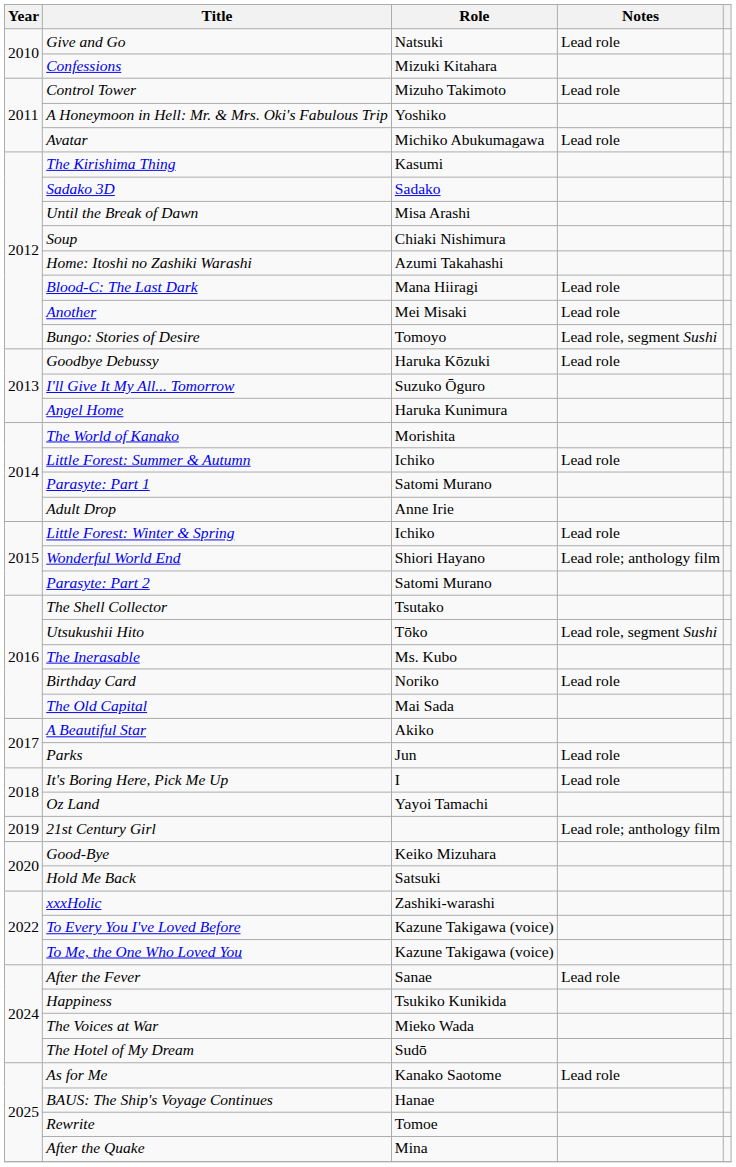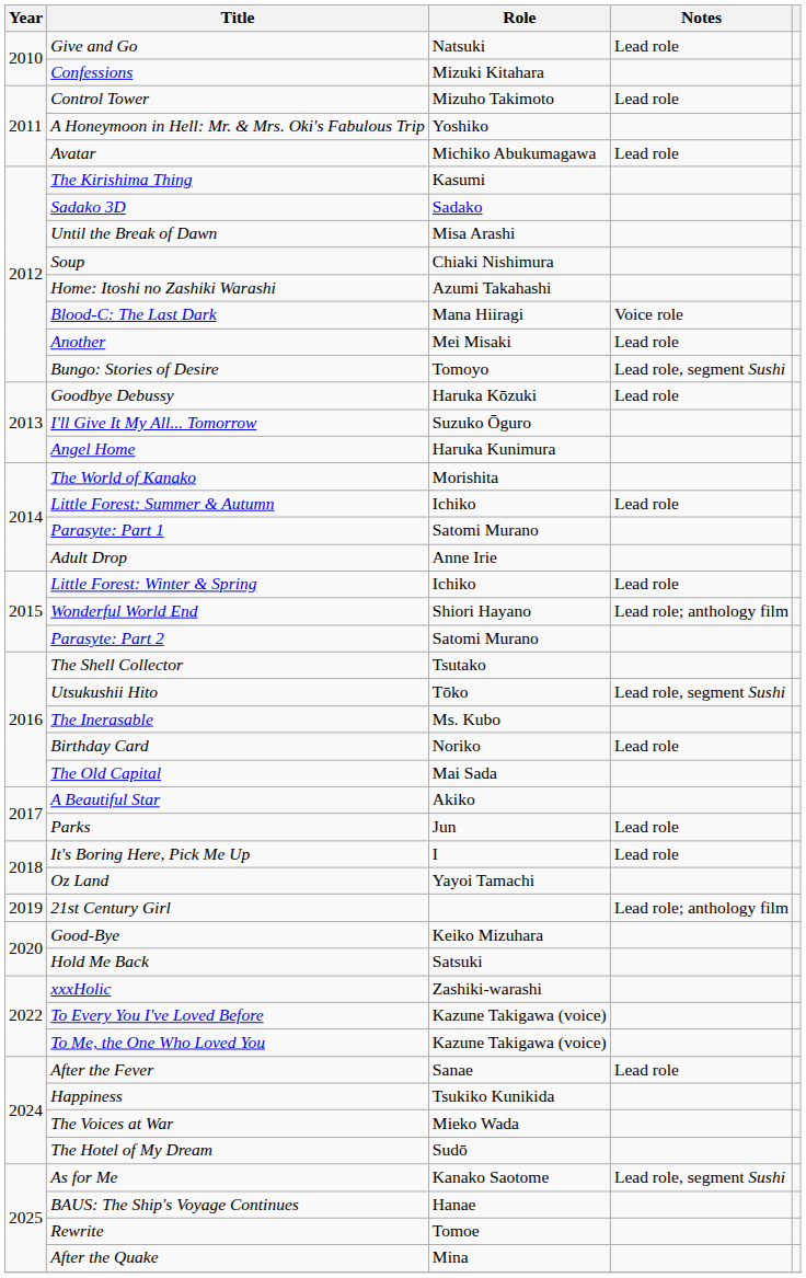 <table class="wikitable sortable">
 <tr>
 <th>Year</th>
 <th>Title</th>
 <th>Role</th>
 <th class = "unsortable">Notes</th>
 <th class = "unsortable"></th>
 </tr>
 <tr>
 <td rowspan=2>2010</td>
 <td><em>Give and Go</em></td>
 <td>Natsuki</td>
 <td>Lead role</td>
 <td></td>
 </tr>
 <tr>
 <td><em><a href='#'>Confessions</a></em></td>
 <td>Mizuki Kitahara</td>
 <td></td>
 <td></td>
 </tr>
 <tr>
 <td rowspan=3>2011</td>
 <td><em>Control Tower</em></td>
 <td>Mizuho Takimoto</td>
 <td>Lead role</td>
 <td></td>
 </tr>
 <tr>
 <td><em>A Honeymoon in Hell: Mr. & Mrs. Oki's Fabulous Trip</em></td>
 <td>Yoshiko</td>
 <td></td>
 <td></td>
 </tr>
 <tr>
 <td><em>Avatar</em></td>
 <td>Michiko Abukumagawa</td>
 <td>Lead role</td>
 <td></td>
 </tr>
 <tr>
 <td rowspan=8>2012</td>
 <td><em><a href='#'>The Kirishima Thing</a></em></td>
 <td>Kasumi</td>
 <td></td>
 <td></td>
 </tr>
 <tr>
 <td><em><a href='#'>Sadako 3D</a></em></td>
 <td><a href='#'>Sadako</a></td>
 <td></td>
 <td></td>
 </tr>
 <tr>
 <td><em>Until the Break of Dawn</em></td>
 <td>Misa Arashi</td>
 <td></td>
 <td></td>
 </tr>
 <tr>
 <td><em>Soup</em></td>
 <td>Chiaki Nishimura</td>
 <td></td>
 <td></td>
 </tr>
 <tr>
 <td><em>Home: Itoshi no Zashiki Warashi</em></td>
 <td>Azumi Takahashi</td>
 <td></td>
 <td></td>
 </tr>
 <tr>
 <td><em><a href='#'>Blood-C: The Last Dark</a></em></td>
 <td>Mana Hiiragi</td>
-<td>Lead role</td>
+<td>Voice role</td>
 <td></td>
 </tr>
 <tr>
 <td><em><a href='#'>Another</a></em></td>
 <td>Mei Misaki</td>
 <td>Lead role</td>
 <td></td>
 </tr>
 <tr>
 <td><em>Bungo: Stories of Desire</em></td>
 <td>Tomoyo</td>
 <td>Lead role, segment <em>Sushi</em></td>
 <td></td>
 </tr>
 <tr>
 <td rowspan=3>2013</td>
 <td><em>Goodbye Debussy</em></td>
 <td>Haruka Kōzuki</td>
 <td>Lead role</td>
 <td></td>
 </tr>
 <tr>
 <td><em><a href='#'>I'll Give It My All... Tomorrow</a></em></td>
 <td>Suzuko Ōguro</td>
 <td></td>
 <td></td>
 </tr>
 <tr>
 <td><em><a href='#'>Angel Home</a></em></td>
 <td>Haruka Kunimura</td>
 <td></td>
 <td></td>
 </tr>
 <tr>
 <td rowspan=4>2014</td>
 <td><em><a href='#'>The World of Kanako</a></em></td>
 <td>Morishita</td>
 <td></td>
 <td></td>
 </tr>
 <tr>
 <td><em><a href='#'>Little Forest: Summer & Autumn</a></em></td>
 <td>Ichiko</td>
 <td>Lead role</td>
 <td></td>
 </tr>
 <tr>
 <td><em><a href='#'>Parasyte: Part 1</a></em></td>
 <td>Satomi Murano</td>
 <td></td>
 <td></td>
 </tr>
 <tr>
 <td><em>Adult Drop</em></td>
 <td>Anne Irie</td>
 <td></td>
 <td></td>
 </tr>
 <tr>
 <td rowspan=3>2015</td>
 <td><em><a href='#'>Little Forest: Winter & Spring</a></em></td>
 <td>Ichiko</td>
 <td>Lead role</td>
 <td></td>
 </tr>
 <tr>
 <td><em><a href='#'>Wonderful World End</a></em></td>
 <td>Shiori Hayano</td>
 <td>Lead role; anthology film</td>
 <td></td>
 </tr>
 <tr>
 <td><em><a href='#'>Parasyte: Part 2</a></em></td>
 <td>Satomi Murano</td>
 <td></td>
 <td></td>
 </tr>
 <tr>
 <td rowspan=5>2016</td>
 <td><em>The Shell Collector</em></td>
 <td>Tsutako</td>
 <td></td>
 <td></td>
 </tr>
 <tr>
 <td><em>Utsukushii Hito</em></td>
 <td>Tōko</td>
 <td>Lead role, segment <em>Sushi</em></td>
 <td></td>
 </tr>
 <tr>
 <td><em><a href='#'>The Inerasable</a></em></td>
 <td>Ms. Kubo</td>
 <td></td>
 <td></td>
 </tr>
 <tr>
 <td><em>Birthday Card</em></td>
 <td>Noriko</td>
 <td>Lead role</td>
 <td></td>
 </tr>
 <tr>
 <td><em><a href='#'>The Old Capital</a></em></td>
 <td>Mai Sada</td>
 <td></td>
 <td></td>
 </tr>
 <tr>
 <td rowspan=2>2017</td>
 <td><em><a href='#'>A Beautiful Star</a></em></td>
 <td>Akiko</td>
 <td></td>
 <td></td>
 </tr>
 <tr>
 <td><em>Parks</em></td>
 <td>Jun</td>
 <td>Lead role</td>
 <td></td>
 </tr>
 <tr>
 <td rowspan=2>2018</td>
 <td><em>It's Boring Here, Pick Me Up</em></td>
 <td>I</td>
 <td>Lead role</td>
 <td></td>
 </tr>
 <tr>
 <td><em>Oz Land</em></td>
 <td>Yayoi Tamachi</td>
 <td></td>
 <td></td>
 </tr>
 <tr>
 <td rowspan=1>2019</td>
 <td><em>21st Century Girl</em></td>
 <td></td>
 <td>Lead role; anthology film</td>
 <td></td>
 </tr>
 <tr>
 <td rowspan=2>2020</td>
 <td><em>Good-Bye</em></td>
 <td>Keiko Mizuhara</td>
 <td></td>
 <td></td>
 </tr>
 <tr>
 <td><em>Hold Me Back</em></td>
 <td>Satsuki</td>
 <td></td>
 <td></td>
 </tr>
 <tr>
 <td rowspan=3>2022</td>
 <td><em><a href='#'>xxxHolic</a></em></td>
 <td>Zashiki-warashi</td>
 <td></td>
 <td></td>
 </tr>
 <tr>
 <td><em><a href='#'>To Every You I've Loved Before</a></em></td>
 <td>Kazune Takigawa (voice)</td>
 <td></td>
 <td></td>
 </tr>
 <tr>
 <td><em><a href='#'>To Me, the One Who Loved You</a></em></td>
 <td>Kazune Takigawa (voice)</td>
 <td></td>
 <td></td>
 </tr>
 <tr>
 <td rowspan=4>2024</td>
 <td><em>After the Fever</em></td>
 <td>Sanae</td>
 <td>Lead role</td>
 <td></td>
 </tr>
 <tr>
 <td><em>Happiness</em></td>
 <td>Tsukiko Kunikida</td>
 <td></td>
 <td></td>
 </tr>
 <tr>
 <td><em>The Voices at War</em></td>
 <td>Mieko Wada</td>
 <td></td>
 <td></td>
 </tr>
 <tr>
 <td><em>The Hotel of My Dream</em></td>
 <td>Sudō</td>
 <td></td>
 <td></td>
 </tr>
 <tr>
 <td rowspan=4>2025</td>
 <td><em>As for Me</em></td>
 <td>Kanako Saotome</td>
-<td>Lead role</td>
+<td>Lead role, segment <em>Sushi</em></td>
 <td></td>
 </tr>
 <tr>
 <td><em>BAUS: The Ship's Voyage Continues</em></td>
 <td>Hanae</td>
 <td></td>
 <td></td>
 </tr>
 <tr>
 <td><em>Rewrite</em></td>
 <td>Tomoe</td>
 <td></td>
 <td></td>
 </tr>
 <tr>
 <td><em>After the Quake</em></td>
 <td>Mina</td>
 <td></td>
 <td></td>
 </tr>
 <tr>
 </tr>
 </table>
